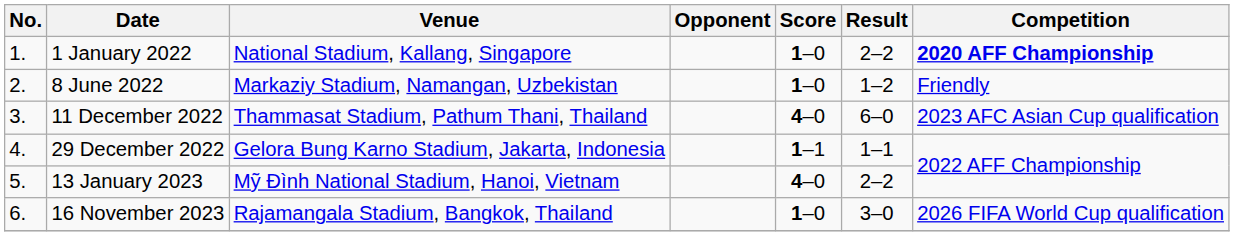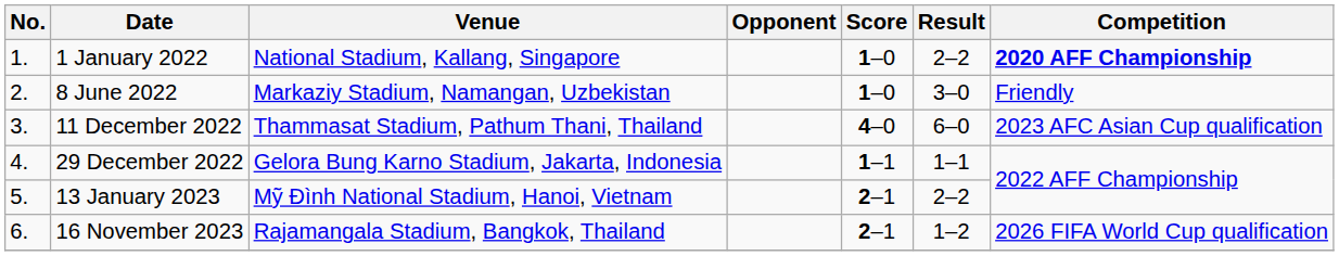 <table class="wikitable" style="font-size:100%;">
 <tr>
 <th>No.</th>
 <th>Date</th>
 <th>Venue</th>
 <th>Opponent</th>
 <th>Score</th>
 <th>Result</th>
 <th>Competition</th>
 </tr>
 <tr>
 <td>1.</td>
 <td>1 January 2022</td>
 <td><a href='#'>National Stadium</a>, <a href='#'>Kallang</a>,  <a href='#'>Singapore</a></td>
 <td></td>
 <td align=center><strong>1</strong>–0</td>
 <td align=center>2–2</td>
 <td><strong><a href='#'>2020 AFF Championship</a></strong></td>
 </tr>
 <tr>
 <td>2.</td>
 <td>8 June 2022</td>
 <td><a href='#'>Markaziy Stadium</a>, <a href='#'>Namangan</a>,  <a href='#'>Uzbekistan</a></td>
 <td></td>
 <td align=center><strong>1</strong>–0</td>
-<td align=center>1–2</td>
+<td align=center>3–0</td>
 <td><a href='#'>Friendly</a></td>
 </tr>
 <tr>
 <td>3.</td>
 <td>11 December 2022</td>
 <td><a href='#'>Thammasat Stadium</a>, <a href='#'>Pathum Thani</a>,  <a href='#'>Thailand</a></td>
 <td></td>
 <td align=center><strong>4</strong>–0</td>
 <td align=center>6–0</td>
 <td><a href='#'>2023 AFC Asian Cup qualification</a></td>
 </tr>
 <tr>
 <td>4.</td>
 <td>29 December 2022</td>
 <td><a href='#'>Gelora Bung Karno Stadium</a>, <a href='#'>Jakarta</a>, <a href='#'>Indonesia</a></td>
 <td></td>
 <td align=center><strong>1</strong>–1</td>
 <td align=center>1–1</td>
 <td rowspan=2><a href='#'>2022 AFF Championship</a></td>
 </tr>
 <tr>
 <td>5.</td>
 <td>13 January 2023</td>
 <td><a href='#'>Mỹ Đình National Stadium</a>, <a href='#'>Hanoi</a>, <a href='#'>Vietnam</a></td>
 <td></td>
-<td align=center><strong>4</strong>–0</td>
+<td align=center><strong>2</strong>–1</td>
 <td align=center>2–2</td>
 </tr>
 <tr>
 <td>6.</td>
 <td>16 November 2023</td>
 <td><a href='#'>Rajamangala Stadium</a>, <a href='#'>Bangkok</a>, <a href='#'>Thailand</a></td>
 <td></td>
-<td align=center><strong>1</strong>–0</td>
-<td align=center>3–0</td>
+<td align=center><strong>2</strong>–1</td>
+<td align=center>1–2</td>
 <td><a href='#'>2026 FIFA World Cup qualification</a></td>
 </tr>
 <tr>
 </tr>
 </table>
